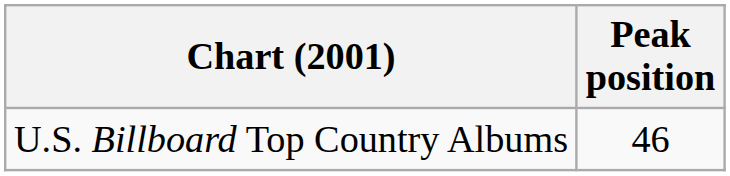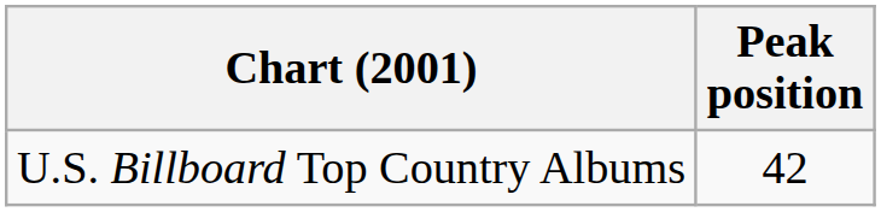 <table class="wikitable">
 <tr>
 <th>Chart (2001)</th>
 <th>Peak<br>position</th>
 </tr>
 <tr>
 <td>U.S. <em>Billboard</em> Top Country Albums</td>
-<td align="center">46</td>
+<td align="center">42</td>
 </tr>
 </table>
